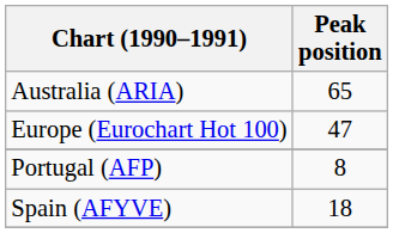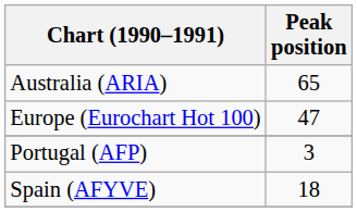 <table class="wikitable sortable">
 <tr>
 <th>Chart (1990–1991)</th>
 <th>Peak<br>position</th>
 </tr>
 <tr>
 <td>Australia (<a href='#'>ARIA</a>)</td>
 <td align="center">65</td>
 </tr>
 <tr>
 <td>Europe (<a href='#'>Eurochart Hot 100</a>)</td>
 <td align="center">47</td>
 </tr>
 <tr>
 </tr>
 <tr>
 </tr>
 <tr>
 <td>Portugal (<a href='#'>AFP</a>)</td>
-<td align="center">8</td>
+<td align="center">3</td>
 </tr>
 <tr>
 <td>Spain (<a href='#'>AFYVE</a>)</td>
 <td align="center">18</td>
 </tr>
 <tr>
 </tr>
 <tr>
 </tr>
 <tr>
 </tr>
 </table>
